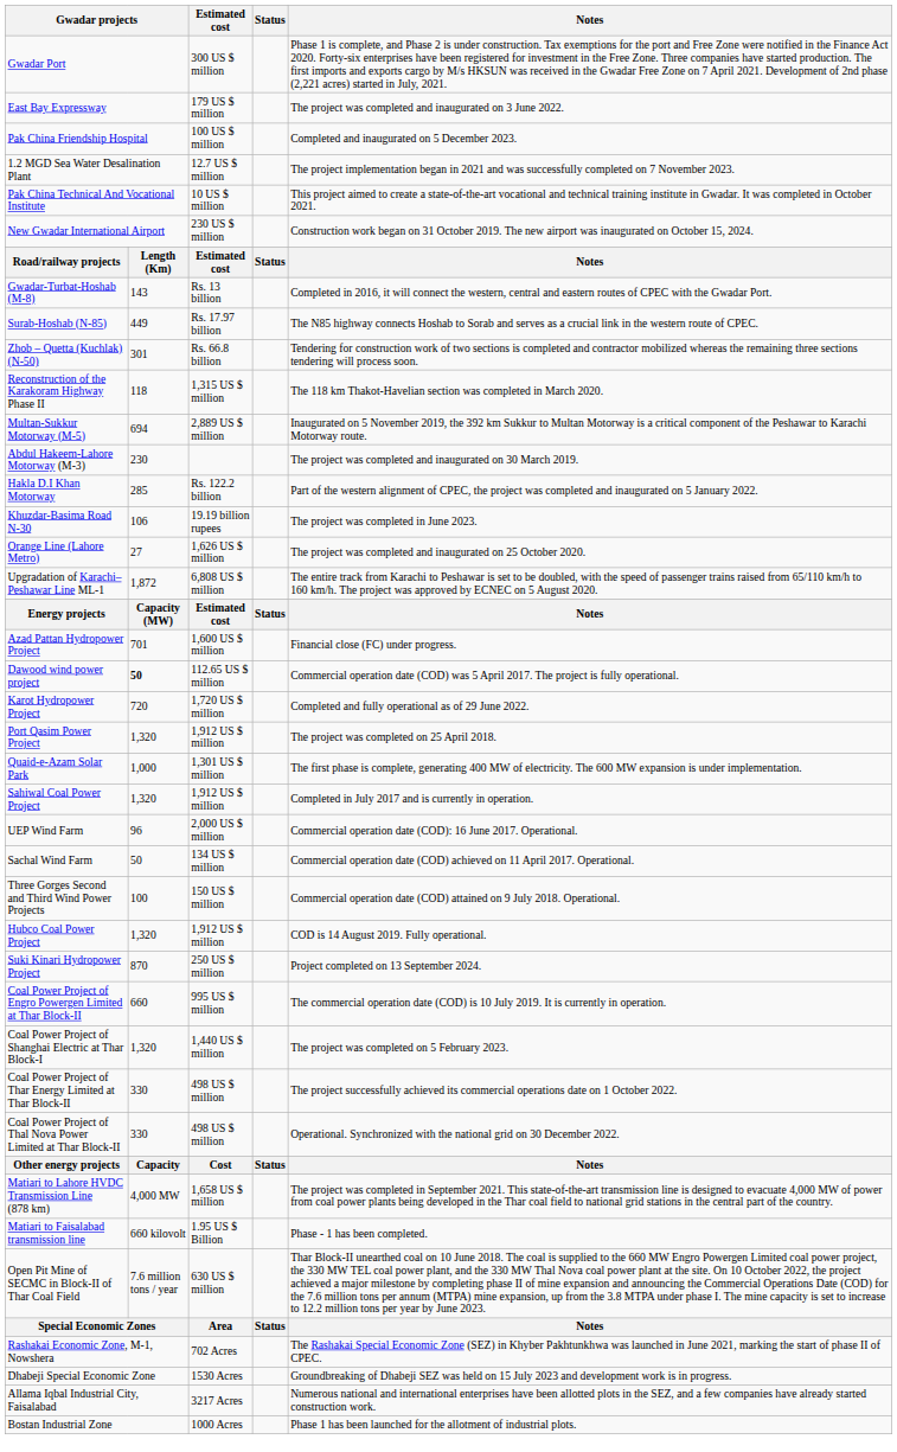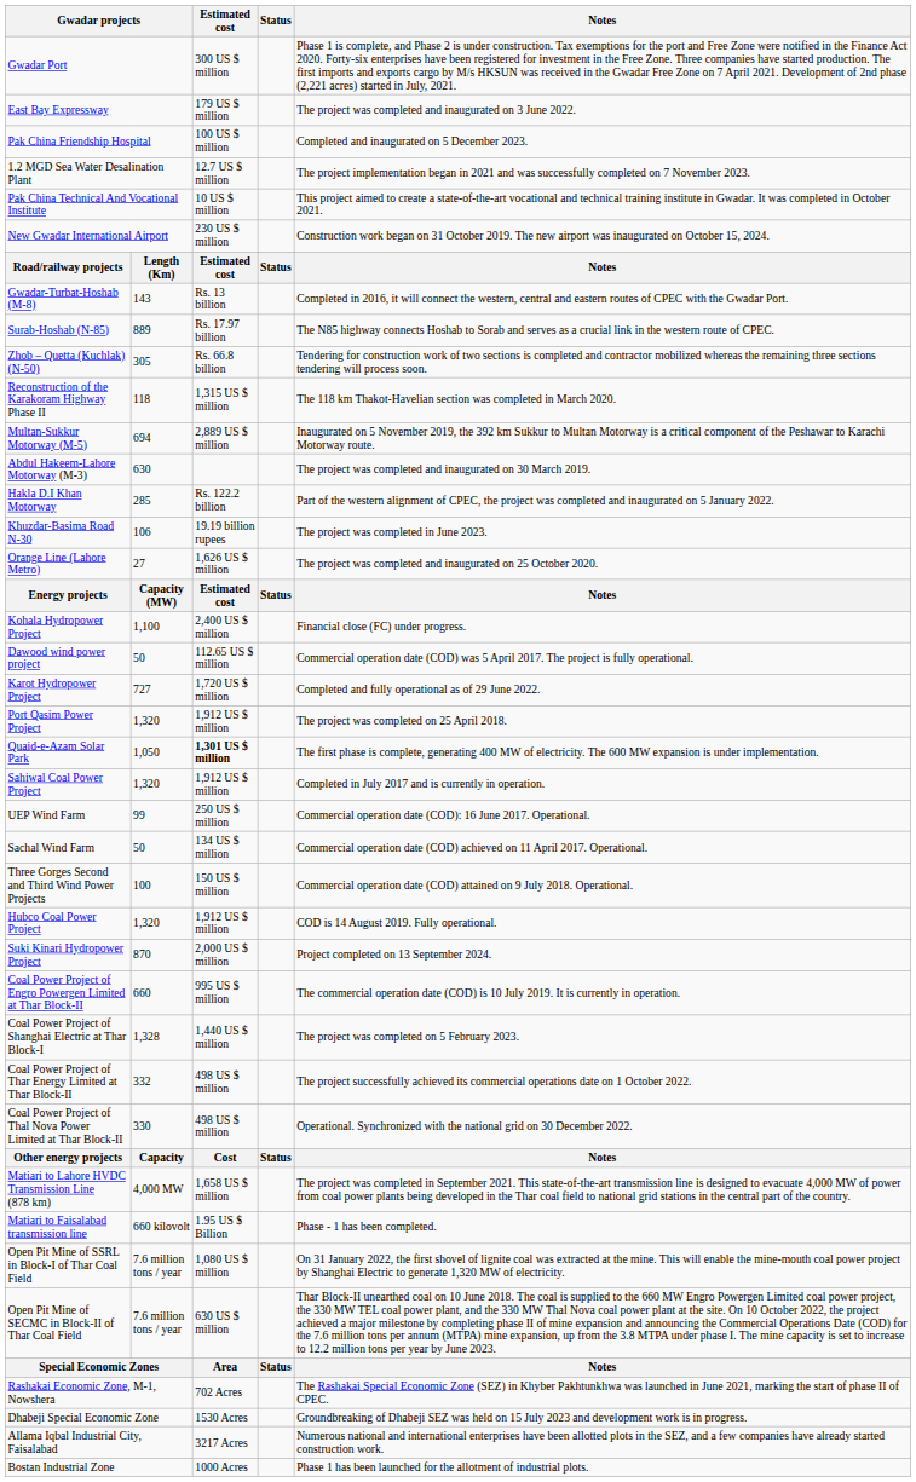 <table class="wikitable">
 <tr>
 <th colspan="2">Gwadar projects</th>
 <th>Estimated cost</th>
 <th>Status</th>
 <th>Notes</th>
 </tr>
 <tr>
 <td colspan="2"><a href='#'>Gwadar Port</a></td>
 <td>300 US $ million</td>
 <td></td>
 <td>Phase 1 is complete, and Phase 2 is under construction. Tax exemptions for the port and Free Zone were notified in the Finance Act 2020. Forty-six enterprises have been registered for investment in the Free Zone. Three companies have started production. The first imports and exports cargo by M/s HKSUN was received in the Gwadar Free Zone on 7 April 2021. Development of 2nd phase (2,221 acres) started in July, 2021.</td>
 </tr>
 <tr>
 <td colspan="2"><a href='#'>East Bay Expressway</a></td>
 <td>179 US $ million</td>
 <td></td>
 <td>The project was completed and inaugurated on 3 June 2022.</td>
 </tr>
 <tr>
 <td colspan="2"><a href='#'>Pak China Friendship Hospital</a></td>
 <td>100 US $ million</td>
 <td></td>
 <td>Completed and inaugurated on 5 December 2023.</td>
 </tr>
 <tr>
 <td colspan="2">1.2 MGD Sea Water Desalination Plant</td>
 <td>12.7 US $ million</td>
 <td></td>
 <td>The project implementation began in 2021 and was successfully completed on 7 November 2023.</td>
 </tr>
 <tr>
 <td colspan="2"><a href='#'>Pak China Technical And Vocational Institute</a></td>
 <td>10 US $ million</td>
 <td></td>
 <td>This project aimed to create a state-of-the-art vocational and technical training institute in Gwadar. It was completed in October 2021.</td>
 </tr>
 <tr>
 <td colspan="2"><a href='#'>New Gwadar International Airport</a></td>
 <td>230 US $ million</td>
 <td></td>
 <td>Construction work began on 31 October 2019. The new airport was inaugurated on October 15, 2024.</td>
 </tr>
 <tr>
 <th>Road/railway projects</th>
 <th>Length (Km)</th>
 <th>Estimated cost</th>
 <th>Status</th>
 <th>Notes</th>
 </tr>
 <tr>
 <td><a href='#'>Gwadar-Turbat-Hoshab (M-8)</a></td>
 <td>143</td>
 <td>Rs. 13 billion</td>
 <td></td>
 <td>Completed in 2016, it will connect the western, central and eastern routes of CPEC with the Gwadar Port.</td>
 </tr>
 <tr>
 <td><a href='#'>Surab-Hoshab (N-85)</a></td>
-<td>449</td>
+<td>889</td>
 <td>Rs. 17.97 billion</td>
 <td></td>
 <td>The N85 highway connects Hoshab to Sorab and serves as a crucial link in the western route of CPEC.</td>
 </tr>
 <tr>
 <td><a href='#'>Zhob – Quetta (Kuchlak) (N-50)</a></td>
-<td>301</td>
+<td>305</td>
 <td>Rs. 66.8 billion</td>
 <td></td>
 <td>Tendering for construction work of two sections is completed and contractor mobilized whereas the remaining three sections tendering will process soon.</td>
 </tr>
 <tr>
 <td><a href='#'>Reconstruction of the Karakoram Highway</a> Phase II</td>
 <td>118</td>
 <td>1,315 US $ million</td>
 <td></td>
 <td>The 118 km Thakot-Havelian section was completed in March 2020.</td>
 </tr>
 <tr>
 <td><a href='#'>Multan-Sukkur Motorway (M-5)</a></td>
 <td>694</td>
 <td>2,889 US $ million</td>
 <td></td>
 <td>Inaugurated on 5 November 2019, the 392 km Sukkur to Multan Motorway is a critical component of the Peshawar to Karachi Motorway route.</td>
 </tr>
 <tr>
 <td><a href='#'>Abdul Hakeem-Lahore Motorway</a> (M-3)</td>
-<td>230</td>
+<td>630</td>
 <td></td>
 <td></td>
 <td>The project was completed and inaugurated on 30 March 2019.</td>
 </tr>
 <tr>
 <td><a href='#'>Hakla D.I Khan Motorway</a></td>
 <td>285</td>
 <td>Rs. 122.2 billion</td>
 <td></td>
 <td>Part of the western alignment of CPEC, the project was completed and inaugurated on 5 January 2022.</td>
 </tr>
 <tr>
 <td><a href='#'>Khuzdar-Basima Road N-30</a></td>
 <td>106</td>
 <td>19.19 billion rupees</td>
 <td></td>
 <td>The project was completed in June 2023.</td>
 </tr>
 <tr>
 <td><a href='#'>Orange Line (Lahore Metro)</a></td>
 <td>27</td>
 <td>1,626 US $ million</td>
 <td></td>
 <td>The project was completed and inaugurated on 25 October 2020.</td>
 </tr>
 <tr>
-<td>Upgradation of <a href='#'>Karachi–Peshawar Line</a> ML-1</td>
-<td>1,872</td>
-<td>6,808 US $ million</td>
-<td></td>
-<td>The entire track from Karachi to Peshawar is set to be doubled, with the speed of passenger trains raised from 65/110 km/h to 160 km/h. The project was approved by ECNEC on 5 August 2020.</td>
-</tr>
-<tr>
 <th>Energy projects</th>
 <th>Capacity (MW)</th>
 <th>Estimated cost</th>
 <th>Status</th>
 <th>Notes</th>
 </tr>
 <tr>
-<td><a href='#'>Azad Pattan Hydropower Project</a></td>
-<td>701</td>
-<td>1,600 US $ million</td>
+<td><a href='#'>Kohala Hydropower Project</a></td>
+<td>1,100</td>
+<td>2,400 US $ million</td>
 <td></td>
 <td>Financial close (FC) under progress.</td>
 </tr>
 <tr>
 <td><a href='#'>Dawood wind power project</a></td>
-<td><strong>50</strong></td>
+<td>50</td>
 <td>112.65 US $ million</td>
 <td></td>
 <td>Commercial operation date (COD) was 5 April 2017. The project is fully operational.</td>
 </tr>
 <tr>
 <td><a href='#'>Karot Hydropower Project</a></td>
-<td>720</td>
+<td>727</td>
 <td>1,720 US $ million</td>
 <td></td>
 <td>Completed and fully operational as of 29 June 2022.</td>
 </tr>
 <tr>
 <td><a href='#'>Port Qasim Power Project</a></td>
 <td>1,320</td>
 <td>1,912 US $ million</td>
 <td></td>
 <td>The project was completed on 25 April 2018.</td>
 </tr>
 <tr>
 <td><a href='#'>Quaid-e-Azam Solar Park</a></td>
-<td>1,000</td>
-<td>1,301 US $ million</td>
+<td>1,050</td>
+<td><strong>1,301 US $ million</strong></td>
 <td></td>
 <td>The first phase is complete, generating 400 MW of electricity. The 600 MW expansion is under implementation.</td>
 </tr>
 <tr>
 <td><a href='#'>Sahiwal Coal Power Project</a></td>
 <td>1,320</td>
 <td>1,912 US $ million</td>
 <td></td>
 <td>Completed in July 2017 and is currently in operation.</td>
 </tr>
 <tr>
 <td>UEP Wind Farm</td>
-<td>96</td>
-<td>2,000 US $ million</td>
+<td>99</td>
+<td>250 US $ million</td>
 <td></td>
 <td>Commercial operation date (COD): 16 June 2017. Operational.</td>
 </tr>
 <tr>
 <td>Sachal Wind Farm</td>
 <td>50</td>
 <td>134 US $ million</td>
 <td></td>
 <td>Commercial operation date (COD) achieved on 11 April 2017. Operational.</td>
 </tr>
 <tr>
 <td>Three Gorges Second and Third Wind Power Projects</td>
 <td>100</td>
 <td>150 US $ million</td>
 <td></td>
 <td>Commercial operation date (COD) attained on 9 July 2018. Operational.</td>
 </tr>
 <tr>
 <td><a href='#'>Hubco Coal Power Project</a></td>
 <td>1,320</td>
 <td>1,912 US $ million</td>
 <td></td>
 <td>COD is 14 August 2019. Fully operational.</td>
 </tr>
 <tr>
 <td><a href='#'>Suki Kinari Hydropower Project</a></td>
 <td>870</td>
-<td>250 US $ million</td>
+<td>2,000 US $ million</td>
 <td></td>
 <td>Project completed on 13 September 2024.</td>
 </tr>
 <tr>
 <td><a href='#'>Coal Power Project of Engro Powergen Limited at Thar Block-II</a></td>
 <td>660</td>
 <td>995 US $ million</td>
 <td></td>
 <td>The commercial operation date (COD) is 10 July 2019. It is currently in operation.</td>
 </tr>
 <tr>
 <td>Coal Power Project of Shanghai Electric at Thar Block-I</td>
-<td>1,320</td>
+<td>1,328</td>
 <td>1,440 US $ million</td>
 <td></td>
 <td>The project was completed on 5 February 2023.</td>
 </tr>
 <tr>
 <td>Coal Power Project of Thar Energy Limited at Thar Block-II</td>
-<td>330</td>
+<td>332</td>
 <td>498 US $ million</td>
 <td></td>
 <td>The project successfully achieved its commercial operations date on 1 October 2022.</td>
 </tr>
 <tr>
 <td>Coal Power Project of Thal Nova Power Limited at Thar Block-II</td>
 <td>330</td>
 <td>498 US $ million</td>
 <td></td>
 <td>Operational. Synchronized with the national grid on 30 December 2022.</td>
 </tr>
 <tr>
 <th>Other energy projects</th>
 <th>Capacity</th>
 <th>Cost</th>
 <th>Status</th>
 <th>Notes</th>
 </tr>
 <tr>
 <td><a href='#'>Matiari to Lahore HVDC Transmission Line</a> (878 km)</td>
 <td>4,000 MW</td>
 <td>1,658 US $ million</td>
 <td></td>
 <td>The project was completed in September 2021. This state-of-the-art transmission line is designed to evacuate 4,000 MW of power from coal power plants being developed in the Thar coal field to national grid stations in the central part of the country.</td>
 </tr>
 <tr>
 <td><a href='#'>Matiari to Faisalabad transmission line</a></td>
 <td>660 kilovolt</td>
 <td>1.95 US $ Billion</td>
 <td></td>
 <td>Phase - 1 has been completed.</td>
+</tr>
+<tr>
+<td>Open Pit Mine of SSRL in Block-I of Thar Coal Field</td>
+<td>7.6 million tons / year</td>
+<td>1,080 US $ million</td>
+<td></td>
+<td>On 31 January 2022, the first shovel of lignite coal was extracted at the mine. This will enable the mine-mouth coal power project by Shanghai Electric to generate 1,320 MW of electricity.</td>
 </tr>
 <tr>
 <td>Open Pit Mine of SECMC in Block-II of Thar Coal Field</td>
 <td>7.6 million tons / year</td>
 <td>630 US $ million</td>
 <td></td>
 <td>Thar Block-II unearthed coal on 10 June 2018. The coal is supplied to the 660 MW Engro Powergen Limited coal power project, the 330 MW TEL coal power plant, and the 330 MW Thal Nova coal power plant at the site. On 10 October 2022, the project achieved a major milestone by completing phase II of mine expansion and announcing the Commercial Operations Date (COD) for the 7.6 million tons per annum (MTPA) mine expansion, up from the 3.8 MTPA under phase I. The mine capacity is set to increase to 12.2 million tons per year by June 2023.</td>
 </tr>
 <tr>
 <th colspan="2">Special Economic Zones</th>
 <th>Area</th>
 <th>Status</th>
 <th>Notes</th>
 </tr>
 <tr>
 <td colspan="2"><a href='#'>Rashakai Economic Zone</a>, M-1, Nowshera</td>
 <td>702 Acres</td>
 <td></td>
 <td>The <a href='#'>Rashakai Special Economic Zone</a> (SEZ) in Khyber Pakhtunkhwa was launched in June 2021, marking the start of phase II of CPEC.</td>
 </tr>
 <tr>
 <td colspan="2">Dhabeji Special Economic Zone</td>
 <td>1530 Acres</td>
 <td></td>
 <td>Groundbreaking of Dhabeji SEZ was held on 15 July 2023 and development work is in progress.</td>
 </tr>
 <tr>
 <td colspan="2">Allama Iqbal Industrial City, Faisalabad</td>
 <td>3217 Acres</td>
 <td></td>
 <td>Numerous national and international enterprises have been allotted plots in the SEZ, and a few companies have already started construction work.</td>
 </tr>
 <tr>
 <td colspan="2">Bostan Industrial Zone</td>
 <td>1000 Acres</td>
 <td></td>
 <td>Phase 1 has been launched for the allotment of industrial plots.</td>
 </tr>
 </table>
